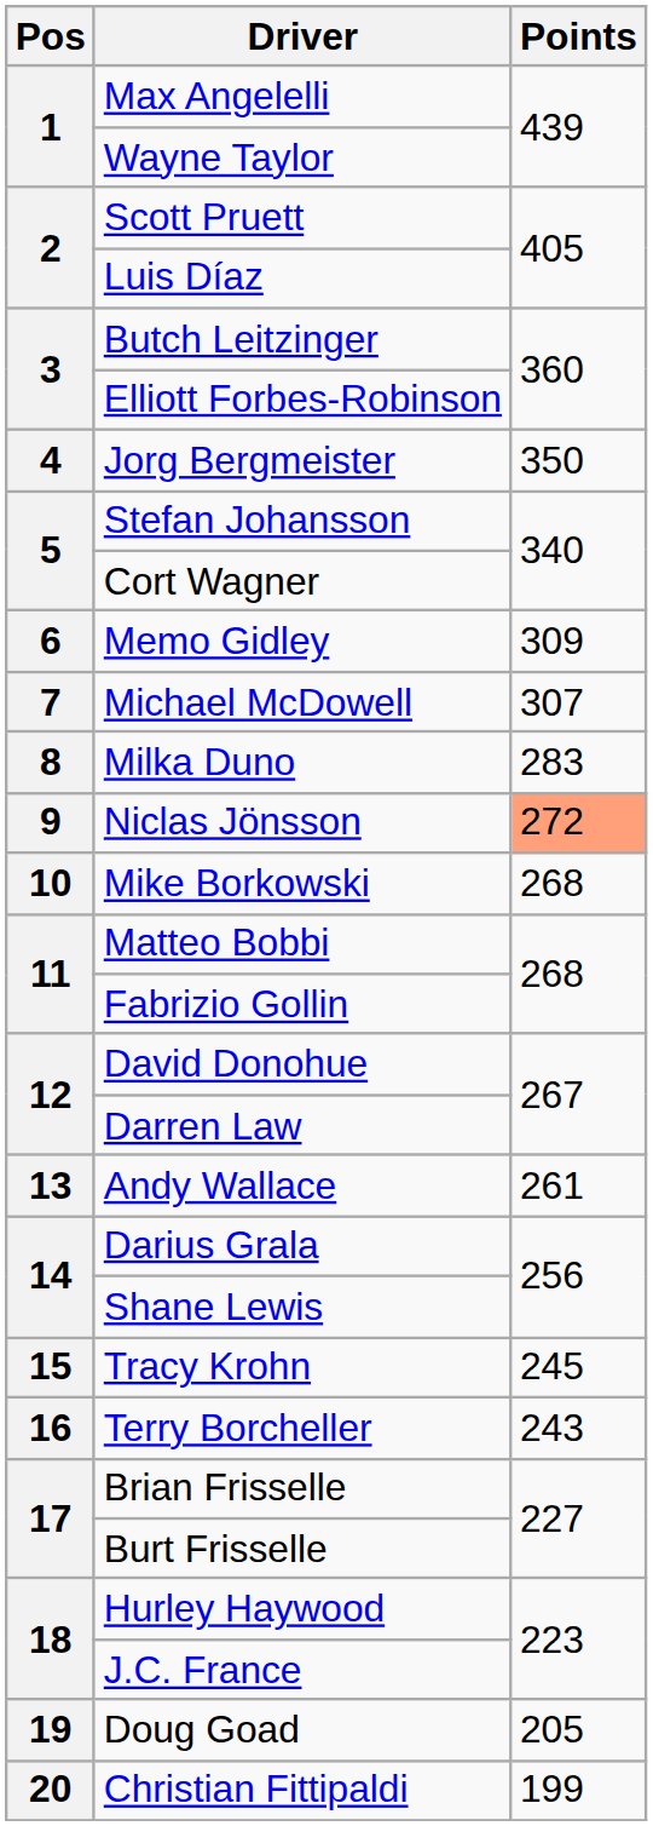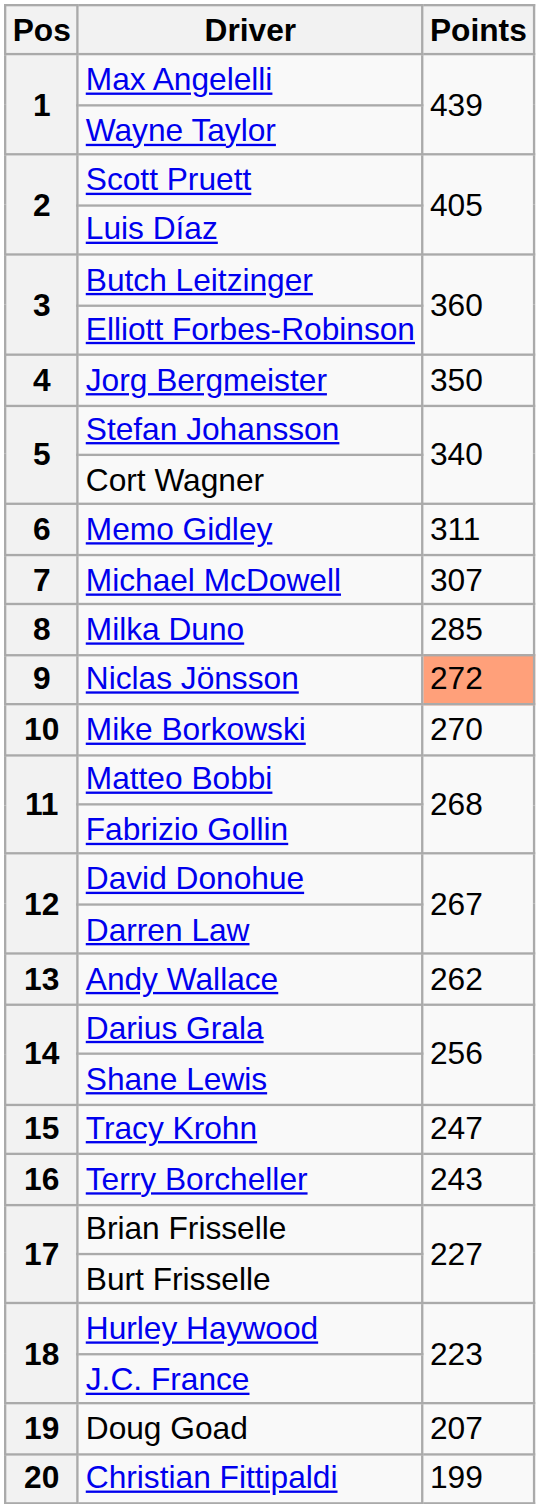 <table class="wikitable" style="font-size:85%;">
 <tr>
 <th>Pos</th>
 <th>Driver</th>
 <th>Points</th>
 </tr>
 <tr>
 <th rowspan=2>1</th>
 <td> <a href='#'>Max Angelelli</a></td>
 <td rowspan=2>439</td>
 </tr>
 <tr>
 <td> <a href='#'>Wayne Taylor</a></td>
 </tr>
 <tr>
 <th rowspan=2>2</th>
 <td> <a href='#'>Scott Pruett</a></td>
 <td rowspan=2>405</td>
 </tr>
 <tr>
 <td> <a href='#'>Luis Díaz</a></td>
 </tr>
 <tr>
 <th rowspan=2>3</th>
 <td> <a href='#'>Butch Leitzinger</a></td>
 <td rowspan=2>360</td>
 </tr>
 <tr>
 <td> <a href='#'>Elliott Forbes-Robinson</a></td>
 </tr>
 <tr>
 <th>4</th>
 <td> <a href='#'>Jorg Bergmeister</a></td>
 <td>350</td>
 </tr>
 <tr>
 <th rowspan=2>5</th>
 <td> <a href='#'>Stefan Johansson</a></td>
 <td rowspan=2>340</td>
 </tr>
 <tr>
 <td> Cort Wagner</td>
 </tr>
 <tr>
 <th>6</th>
 <td> <a href='#'>Memo Gidley</a></td>
-<td>309</td>
+<td>311</td>
 </tr>
 <tr>
 <th>7</th>
 <td> <a href='#'>Michael McDowell</a></td>
 <td>307</td>
 </tr>
 <tr>
 <th>8</th>
 <td> <a href='#'>Milka Duno</a></td>
-<td>283</td>
+<td>285</td>
 </tr>
 <tr>
 <th>9</th>
 <td> <a href='#'>Niclas Jönsson</a></td>
 <td style="background: lightsalmon;">272</td>
 </tr>
 <tr>
 <th>10</th>
 <td> <a href='#'>Mike Borkowski</a></td>
-<td>268</td>
+<td>270</td>
 </tr>
 <tr>
 <th rowspan=2>11</th>
 <td> <a href='#'>Matteo Bobbi</a></td>
 <td rowspan=2>268</td>
 </tr>
 <tr>
 <td> <a href='#'>Fabrizio Gollin</a></td>
 </tr>
 <tr>
 <th rowspan=2>12</th>
 <td> <a href='#'>David Donohue</a></td>
 <td rowspan=2>267</td>
 </tr>
 <tr>
 <td> <a href='#'>Darren Law</a></td>
 </tr>
 <tr>
 <th>13</th>
 <td> <a href='#'>Andy Wallace</a></td>
-<td>261</td>
+<td>262</td>
 </tr>
 <tr>
 <th rowspan=2>14</th>
 <td> <a href='#'>Darius Grala</a></td>
 <td rowspan=2>256</td>
 </tr>
 <tr>
 <td> <a href='#'>Shane Lewis</a></td>
 </tr>
 <tr>
 <th>15</th>
 <td> <a href='#'>Tracy Krohn</a></td>
-<td>245</td>
+<td>247</td>
 </tr>
 <tr>
 <th>16</th>
 <td> <a href='#'>Terry Borcheller</a></td>
 <td>243</td>
 </tr>
 <tr>
 <th rowspan=2>17</th>
 <td> Brian Frisselle</td>
 <td rowspan=2>227</td>
 </tr>
 <tr>
 <td> Burt Frisselle</td>
 </tr>
 <tr>
 <th rowspan=2>18</th>
 <td> <a href='#'>Hurley Haywood</a></td>
 <td rowspan=2>223</td>
 </tr>
 <tr>
 <td> <a href='#'>J.C. France</a></td>
 </tr>
 <tr>
 <th>19</th>
 <td> Doug Goad</td>
-<td>205</td>
+<td>207</td>
 </tr>
 <tr>
 <th>20</th>
 <td> <a href='#'>Christian Fittipaldi</a></td>
 <td>199</td>
 </tr>
 </table>
